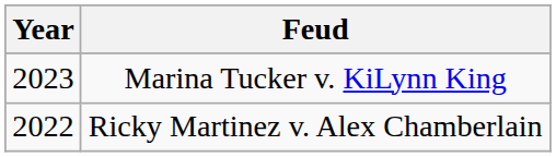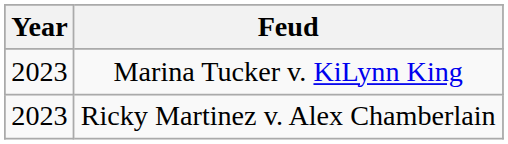 <table class="wikitable" style="text-align: center">
 <tr>
 <th>Year</th>
 <th>Feud</th>
 </tr>
 <tr>
 <td>2023</td>
 <td>Marina Tucker v. <a href='#'>KiLynn King</a></td>
 </tr>
 <tr>
-<td>2022</td>
+<td>2023</td>
 <td>Ricky Martinez v. Alex Chamberlain</td>
 </tr>
 </table>
